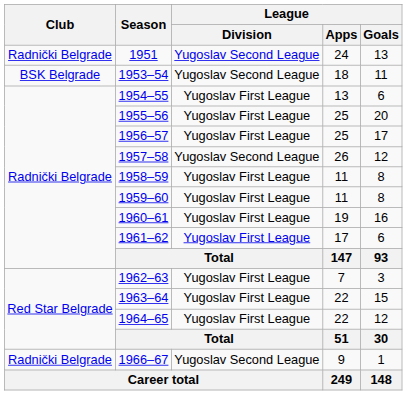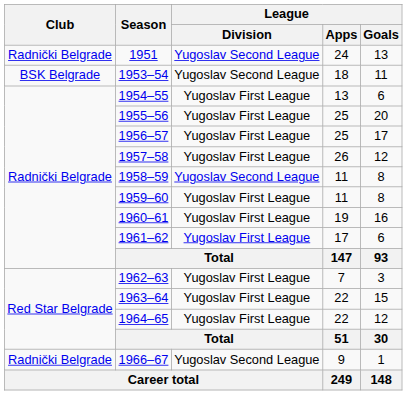 <table class="wikitable" style="text-align:center">
 <tr>
 <th rowspan="2">Club</th>
 <th rowspan="2">Season</th>
 <th colspan="3">League</th>
 </tr>
 <tr>
 <th>Division</th>
 <th>Apps</th>
 <th>Goals</th>
 </tr>
 <tr>
 <td><a href='#'>Radnički Belgrade</a></td>
 <td><a href='#'>1951</a></td>
 <td><a href='#'>Yugoslav Second League</a></td>
 <td>24</td>
 <td>13</td>
 </tr>
 <tr>
 <td><a href='#'>BSK Belgrade</a></td>
 <td><a href='#'>1953–54</a></td>
 <td>Yugoslav Second League</td>
 <td>18</td>
 <td>11</td>
 </tr>
 <tr>
 <td rowspan="9"><a href='#'>Radnički Belgrade</a></td>
 <td><a href='#'>1954–55</a></td>
 <td>Yugoslav First League</td>
 <td>13</td>
 <td>6</td>
 </tr>
 <tr>
 <td><a href='#'>1955–56</a></td>
 <td>Yugoslav First League</td>
 <td>25</td>
 <td>20</td>
 </tr>
 <tr>
 <td><a href='#'>1956–57</a></td>
 <td>Yugoslav First League</td>
 <td>25</td>
 <td>17</td>
 </tr>
 <tr>
 <td><a href='#'>1957–58</a></td>
-<td>Yugoslav Second League</td>
+<td>Yugoslav First League</td>
 <td>26</td>
 <td>12</td>
 </tr>
 <tr>
 <td><a href='#'>1958–59</a></td>
-<td>Yugoslav First League</td>
+<td><a href='#'>Yugoslav Second League</a></td>
 <td>11</td>
 <td>8</td>
 </tr>
 <tr>
 <td><a href='#'>1959–60</a></td>
 <td>Yugoslav First League</td>
 <td>11</td>
 <td>8</td>
 </tr>
 <tr>
 <td><a href='#'>1960–61</a></td>
 <td>Yugoslav First League</td>
 <td>19</td>
 <td>16</td>
 </tr>
 <tr>
 <td><a href='#'>1961–62</a></td>
 <td><a href='#'>Yugoslav First League</a></td>
 <td>17</td>
 <td>6</td>
 </tr>
 <tr>
 <th colspan="2">Total</th>
 <th>147</th>
 <th>93</th>
 </tr>
 <tr>
 <td rowspan="4"><a href='#'>Red Star Belgrade</a></td>
 <td><a href='#'>1962–63</a></td>
 <td>Yugoslav First League</td>
 <td>7</td>
 <td>3</td>
 </tr>
 <tr>
 <td><a href='#'>1963–64</a></td>
 <td>Yugoslav First League</td>
 <td>22</td>
 <td>15</td>
 </tr>
 <tr>
 <td><a href='#'>1964–65</a></td>
 <td>Yugoslav First League</td>
 <td>22</td>
 <td>12</td>
 </tr>
 <tr>
 <th colspan="2">Total</th>
 <th>51</th>
 <th>30</th>
 </tr>
 <tr>
 <td><a href='#'>Radnički Belgrade</a></td>
 <td><a href='#'>1966–67</a></td>
 <td>Yugoslav Second League</td>
 <td>9</td>
 <td>1</td>
 </tr>
 <tr>
 <th colspan="3">Career total</th>
 <th>249</th>
 <th>148</th>
 </tr>
 </table>
